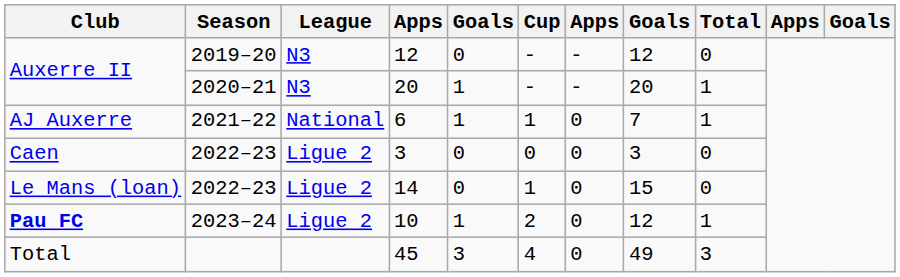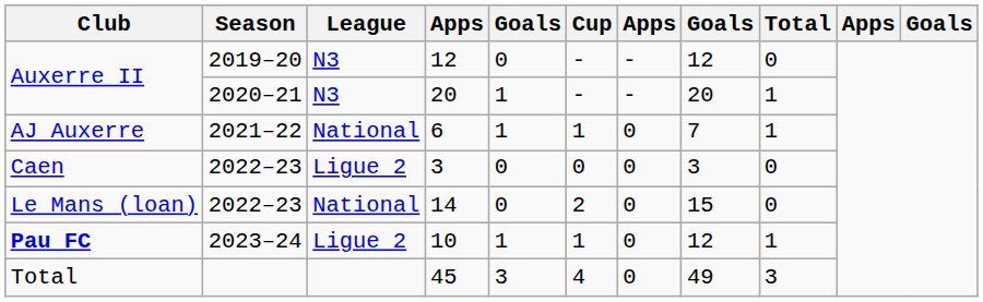 <table class="wikitable">
 <tr>
 <th>Club</th>
 <th>Season</th>
 <th>League</th>
 <th>Apps</th>
 <th>Goals</th>
 <th>Cup</th>
 <th>Apps</th>
 <th>Goals</th>
 <th>Total</th>
 <th>Apps</th>
 <th>Goals</th>
 </tr>
 <tr>
 <td rowspan=2><a href='#'>Auxerre II</a></td>
 <td>2019–20</td>
 <td><a href='#'>N3</a></td>
 <td>12</td>
 <td>0</td>
 <td>-</td>
 <td>-</td>
 <td>12</td>
 <td>0</td>
 </tr>
 <tr>
 <td>2020–21</td>
 <td><a href='#'>N3</a></td>
 <td>20</td>
 <td>1</td>
 <td>-</td>
 <td>-</td>
 <td>20</td>
 <td>1</td>
 </tr>
 <tr>
 <td><a href='#'>AJ Auxerre</a></td>
 <td>2021–22</td>
 <td><a href='#'>National</a></td>
 <td>6</td>
 <td>1</td>
 <td>1</td>
 <td>0</td>
 <td>7</td>
 <td>1</td>
 </tr>
 <tr>
 <td><a href='#'>Caen</a></td>
 <td>2022–23</td>
 <td><a href='#'>Ligue 2</a></td>
 <td>3</td>
 <td>0</td>
 <td>0</td>
 <td>0</td>
 <td>3</td>
 <td>0</td>
 </tr>
 <tr>
 <td><a href='#'>Le Mans (loan)</a></td>
 <td>2022–23</td>
-<td><a href='#'>Ligue 2</a></td>
+<td><a href='#'>National</a></td>
 <td>14</td>
 <td>0</td>
-<td>1</td>
+<td>2</td>
 <td>0</td>
 <td>15</td>
 <td>0</td>
 </tr>
 <tr>
 <td><strong><a href='#'>Pau FC</a></strong></td>
 <td>2023–24</td>
 <td><a href='#'>Ligue 2</a></td>
 <td>10</td>
 <td>1</td>
-<td>2</td>
+<td>1</td>
 <td>0</td>
 <td>12</td>
 <td>1</td>
 </tr>
 <tr>
 <td>Total</td>
 <td></td>
 <td></td>
 <td>45</td>
 <td>3</td>
 <td>4</td>
 <td>0</td>
 <td>49</td>
 <td>3</td>
 </tr>
 </table>
